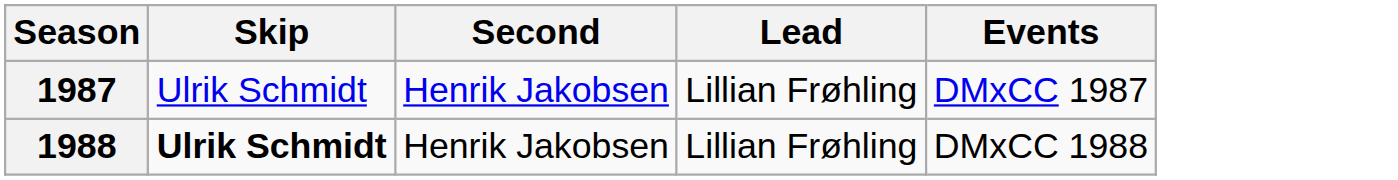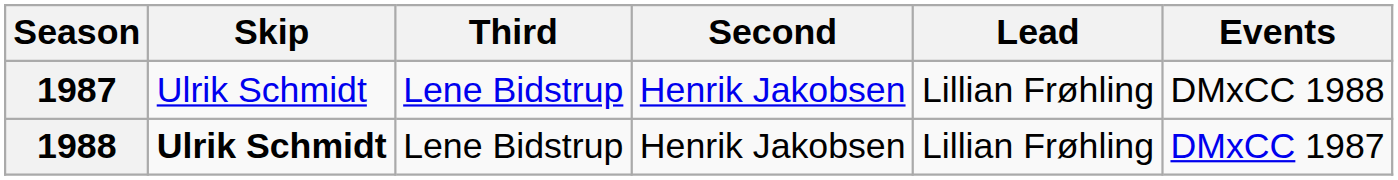 <table class="wikitable">
 <tr>
 <th scope="col">Season</th>
 <th scope="col">Skip</th>
+<th scope="col">Third</th>
 <th scope="col">Second</th>
 <th scope="col">Lead</th>
 <th scope="col">Events</th>
 </tr>
 <tr>
 <th scope="row">1987</th>
 <td><a href='#'>Ulrik Schmidt</a></td>
+<td><a href='#'>Lene Bidstrup</a></td>
 <td><a href='#'>Henrik Jakobsen</a></td>
 <td>Lillian Frøhling</td>
-<td><a href='#'>DMxCC</a> 1987 </td>
+<td>DMxCC 1988 </td>
 </tr>
 <tr>
 <th scope="row">1988</th>
 <td><strong>Ulrik Schmidt</strong></td>
+<td>Lene Bidstrup</td>
 <td>Henrik Jakobsen</td>
 <td>Lillian Frøhling</td>
-<td>DMxCC 1988 </td>
+<td><a href='#'>DMxCC</a> 1987 </td>
 </tr>
 </table>
